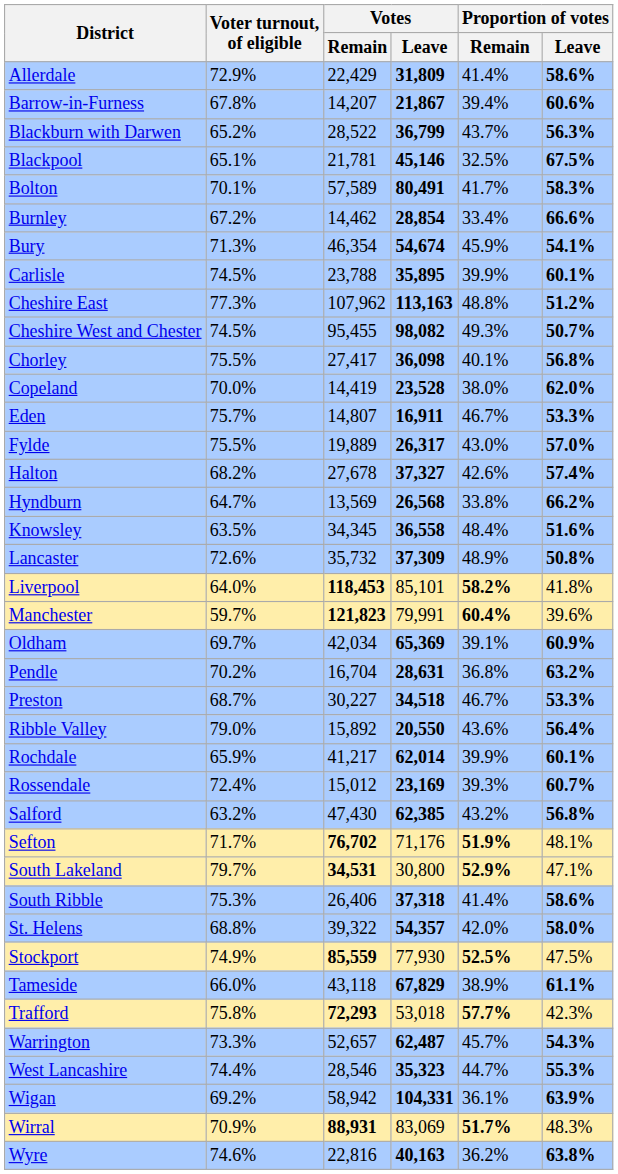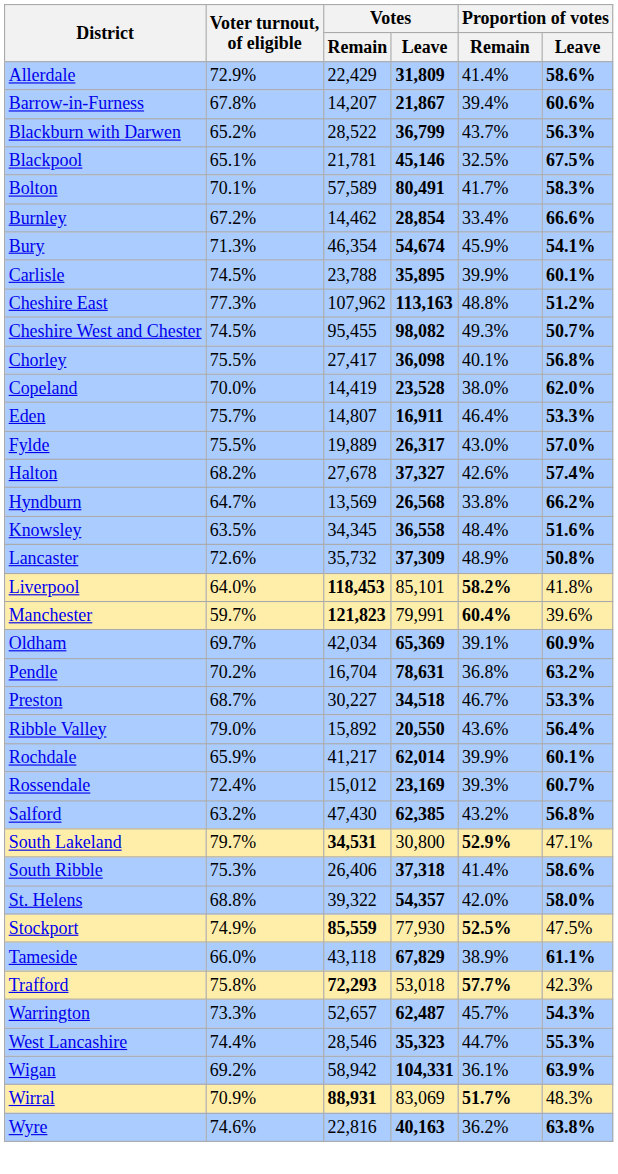 <table class="wikitable sortable">
 <tr>
 <th rowspan=2>District</th>
 <th rowspan=2>Voter turnout,<br>of eligible</th>
 <th colspan=2>Votes</th>
 <th colspan=2>Proportion of votes</th>
 </tr>
 <tr>
 <th>Remain</th>
 <th>Leave</th>
 <th>Remain</th>
 <th>Leave</th>
 </tr>
 <tr style="background:#acf;">
 <td><a href='#'>Allerdale</a></td>
 <td>72.9%</td>
 <td>22,429</td>
 <td><strong>31,809</strong></td>
 <td>41.4%</td>
 <td><strong>58.6%</strong></td>
 </tr>
 <tr style="background:#acf;">
 <td><a href='#'>Barrow-in-Furness</a></td>
 <td>67.8%</td>
 <td>14,207</td>
 <td><strong>21,867</strong></td>
 <td>39.4%</td>
 <td><strong>60.6%</strong></td>
 </tr>
 <tr style="background:#acf;">
 <td><a href='#'>Blackburn with Darwen</a></td>
 <td>65.2%</td>
 <td>28,522</td>
 <td><strong>36,799</strong></td>
 <td>43.7%</td>
 <td><strong>56.3%</strong></td>
 </tr>
 <tr style="background:#acf;">
 <td><a href='#'>Blackpool</a></td>
 <td>65.1%</td>
 <td>21,781</td>
 <td><strong>45,146</strong></td>
 <td>32.5%</td>
 <td><strong>67.5%</strong></td>
 </tr>
 <tr style="background:#acf;">
 <td><a href='#'>Bolton</a></td>
 <td>70.1%</td>
 <td>57,589</td>
 <td><strong>80,491</strong></td>
 <td>41.7%</td>
 <td><strong>58.3%</strong></td>
 </tr>
 <tr style="background:#acf;">
 <td><a href='#'>Burnley</a></td>
 <td>67.2%</td>
 <td>14,462</td>
 <td><strong>28,854</strong></td>
 <td>33.4%</td>
 <td><strong>66.6%</strong></td>
 </tr>
 <tr style="background:#acf;">
 <td><a href='#'>Bury</a></td>
 <td>71.3%</td>
 <td>46,354</td>
 <td><strong>54,674</strong></td>
 <td>45.9%</td>
 <td><strong>54.1%</strong></td>
 </tr>
 <tr style="background:#acf;">
 <td><a href='#'>Carlisle</a></td>
 <td>74.5%</td>
 <td>23,788</td>
 <td><strong>35,895</strong></td>
 <td>39.9%</td>
 <td><strong>60.1%</strong></td>
 </tr>
 <tr style="background:#acf;">
 <td><a href='#'>Cheshire East</a></td>
 <td>77.3%</td>
 <td>107,962</td>
 <td><strong>113,163</strong></td>
 <td>48.8%</td>
 <td><strong>51.2%</strong></td>
 </tr>
 <tr style="background:#acf;">
 <td><a href='#'>Cheshire West and Chester</a></td>
 <td>74.5%</td>
 <td>95,455</td>
 <td><strong>98,082</strong></td>
 <td>49.3%</td>
 <td><strong>50.7%</strong></td>
 </tr>
 <tr style="background:#acf;">
 <td><a href='#'>Chorley</a></td>
 <td>75.5%</td>
 <td>27,417</td>
 <td><strong>36,098</strong></td>
 <td>40.1%</td>
 <td><strong>56.8%</strong></td>
 </tr>
 <tr style="background:#acf;">
 <td><a href='#'>Copeland</a></td>
 <td>70.0%</td>
 <td>14,419</td>
 <td><strong>23,528</strong></td>
 <td>38.0%</td>
 <td><strong>62.0%</strong></td>
 </tr>
 <tr style="background:#acf;">
 <td><a href='#'>Eden</a></td>
 <td>75.7%</td>
 <td>14,807</td>
 <td><strong>16,911</strong></td>
-<td>46.7%</td>
+<td>46.4%</td>
 <td><strong>53.3%</strong></td>
 </tr>
 <tr style="background:#acf;">
 <td><a href='#'>Fylde</a></td>
 <td>75.5%</td>
 <td>19,889</td>
 <td><strong>26,317</strong></td>
 <td>43.0%</td>
 <td><strong>57.0%</strong></td>
 </tr>
 <tr style="background:#acf;">
 <td><a href='#'>Halton</a></td>
 <td>68.2%</td>
 <td>27,678</td>
 <td><strong>37,327</strong></td>
 <td>42.6%</td>
 <td><strong>57.4%</strong></td>
 </tr>
 <tr style="background:#acf;">
 <td><a href='#'>Hyndburn</a></td>
 <td>64.7%</td>
 <td>13,569</td>
 <td><strong>26,568</strong></td>
 <td>33.8%</td>
 <td><strong>66.2%</strong></td>
 </tr>
 <tr style="background:#acf;">
 <td><a href='#'>Knowsley</a></td>
 <td>63.5%</td>
 <td>34,345</td>
 <td><strong>36,558</strong></td>
 <td>48.4%</td>
 <td><strong>51.6%</strong></td>
 </tr>
 <tr style="background:#acf;">
 <td><a href='#'>Lancaster</a></td>
 <td>72.6%</td>
 <td>35,732</td>
 <td><strong>37,309</strong></td>
 <td>48.9%</td>
 <td><strong>50.8%</strong></td>
 </tr>
 <tr style="background:#fea;">
 <td><a href='#'>Liverpool</a></td>
 <td>64.0%</td>
 <td><strong>118,453</strong></td>
 <td>85,101</td>
 <td><strong>58.2%</strong></td>
 <td>41.8%</td>
 </tr>
 <tr style="background:#fea;">
 <td><a href='#'>Manchester</a></td>
 <td>59.7%</td>
 <td><strong>121,823</strong></td>
 <td>79,991</td>
 <td><strong>60.4%</strong></td>
 <td>39.6%</td>
 </tr>
 <tr style="background:#acf;">
 <td><a href='#'>Oldham</a></td>
 <td>69.7%</td>
 <td>42,034</td>
 <td><strong>65,369</strong></td>
 <td>39.1%</td>
 <td><strong>60.9%</strong></td>
 </tr>
 <tr style="background:#acf;">
 <td><a href='#'>Pendle</a></td>
 <td>70.2%</td>
 <td>16,704</td>
-<td><strong>28,631</strong></td>
+<td><strong>78,631</strong></td>
 <td>36.8%</td>
 <td><strong>63.2%</strong></td>
 </tr>
 <tr style="background:#acf;">
 <td><a href='#'>Preston</a></td>
 <td>68.7%</td>
 <td>30,227</td>
 <td><strong>34,518</strong></td>
 <td>46.7%</td>
 <td><strong>53.3%</strong></td>
 </tr>
 <tr style="background:#acf;">
 <td><a href='#'>Ribble Valley</a></td>
 <td>79.0%</td>
 <td>15,892</td>
 <td><strong>20,550</strong></td>
 <td>43.6%</td>
 <td><strong>56.4%</strong></td>
 </tr>
 <tr style="background:#acf;">
 <td><a href='#'>Rochdale</a></td>
 <td>65.9%</td>
 <td>41,217</td>
 <td><strong>62,014</strong></td>
 <td>39.9%</td>
 <td><strong>60.1%</strong></td>
 </tr>
 <tr style="background:#acf;">
 <td><a href='#'>Rossendale</a></td>
 <td>72.4%</td>
 <td>15,012</td>
 <td><strong>23,169</strong></td>
 <td>39.3%</td>
 <td><strong>60.7%</strong></td>
 </tr>
 <tr style="background:#acf;">
 <td><a href='#'>Salford</a></td>
 <td>63.2%</td>
 <td>47,430</td>
 <td><strong>62,385</strong></td>
 <td>43.2%</td>
 <td><strong>56.8%</strong></td>
-</tr>
-<tr style="background:#fea;">
-<td><a href='#'>Sefton</a></td>
-<td>71.7%</td>
-<td><strong>76,702</strong></td>
-<td>71,176</td>
-<td><strong>51.9%</strong></td>
-<td>48.1%</td>
 </tr>
 <tr style="background:#fea;">
 <td><a href='#'>South Lakeland</a></td>
 <td>79.7%</td>
 <td><strong>34,531</strong></td>
 <td>30,800</td>
 <td><strong>52.9%</strong></td>
 <td>47.1%</td>
 </tr>
 <tr style="background:#acf;">
 <td><a href='#'>South Ribble</a></td>
 <td>75.3%</td>
 <td>26,406</td>
 <td><strong>37,318</strong></td>
 <td>41.4%</td>
 <td><strong>58.6%</strong></td>
 </tr>
 <tr style="background:#acf;">
 <td><a href='#'>St. Helens</a></td>
 <td>68.8%</td>
 <td>39,322</td>
 <td><strong>54,357</strong></td>
 <td>42.0%</td>
 <td><strong>58.0%</strong></td>
 </tr>
 <tr style="background:#fea;">
 <td><a href='#'>Stockport</a></td>
 <td>74.9%</td>
 <td><strong>85,559</strong></td>
 <td>77,930</td>
 <td><strong>52.5%</strong></td>
 <td>47.5%</td>
 </tr>
 <tr style="background:#acf;">
 <td><a href='#'>Tameside</a></td>
 <td>66.0%</td>
 <td>43,118</td>
 <td><strong>67,829</strong></td>
 <td>38.9%</td>
 <td><strong>61.1%</strong></td>
 </tr>
 <tr style="background:#fea;">
 <td><a href='#'>Trafford</a></td>
 <td>75.8%</td>
 <td><strong>72,293</strong></td>
 <td>53,018</td>
 <td><strong>57.7%</strong></td>
 <td>42.3%</td>
 </tr>
 <tr style="background:#acf;">
 <td><a href='#'>Warrington</a></td>
 <td>73.3%</td>
 <td>52,657</td>
 <td><strong>62,487</strong></td>
 <td>45.7%</td>
 <td><strong>54.3%</strong></td>
 </tr>
 <tr style="background:#acf;">
 <td><a href='#'>West Lancashire</a></td>
 <td>74.4%</td>
 <td>28,546</td>
 <td><strong>35,323</strong></td>
 <td>44.7%</td>
 <td><strong>55.3%</strong></td>
 </tr>
 <tr style="background:#acf;">
 <td><a href='#'>Wigan</a></td>
 <td>69.2%</td>
 <td>58,942</td>
 <td><strong>104,331</strong></td>
 <td>36.1%</td>
 <td><strong>63.9%</strong></td>
 </tr>
 <tr style="background:#fea;">
 <td><a href='#'>Wirral</a></td>
 <td>70.9%</td>
 <td><strong>88,931</strong></td>
 <td>83,069</td>
 <td><strong>51.7%</strong></td>
 <td>48.3%</td>
 </tr>
 <tr style="background:#acf;">
 <td><a href='#'>Wyre</a></td>
 <td>74.6%</td>
 <td>22,816</td>
 <td><strong>40,163</strong></td>
 <td>36.2%</td>
 <td><strong>63.8%</strong></td>
 </tr>
 </table>
